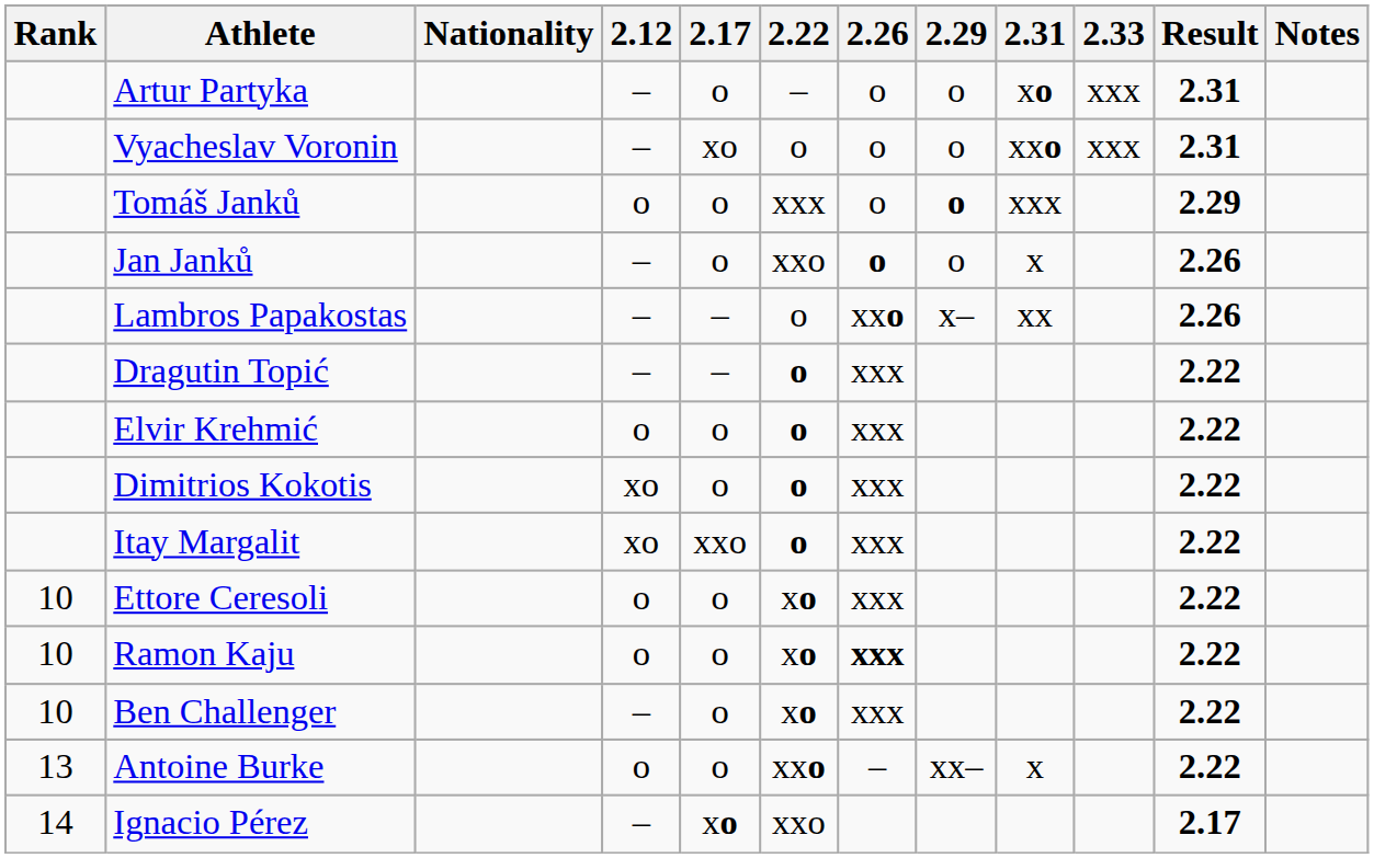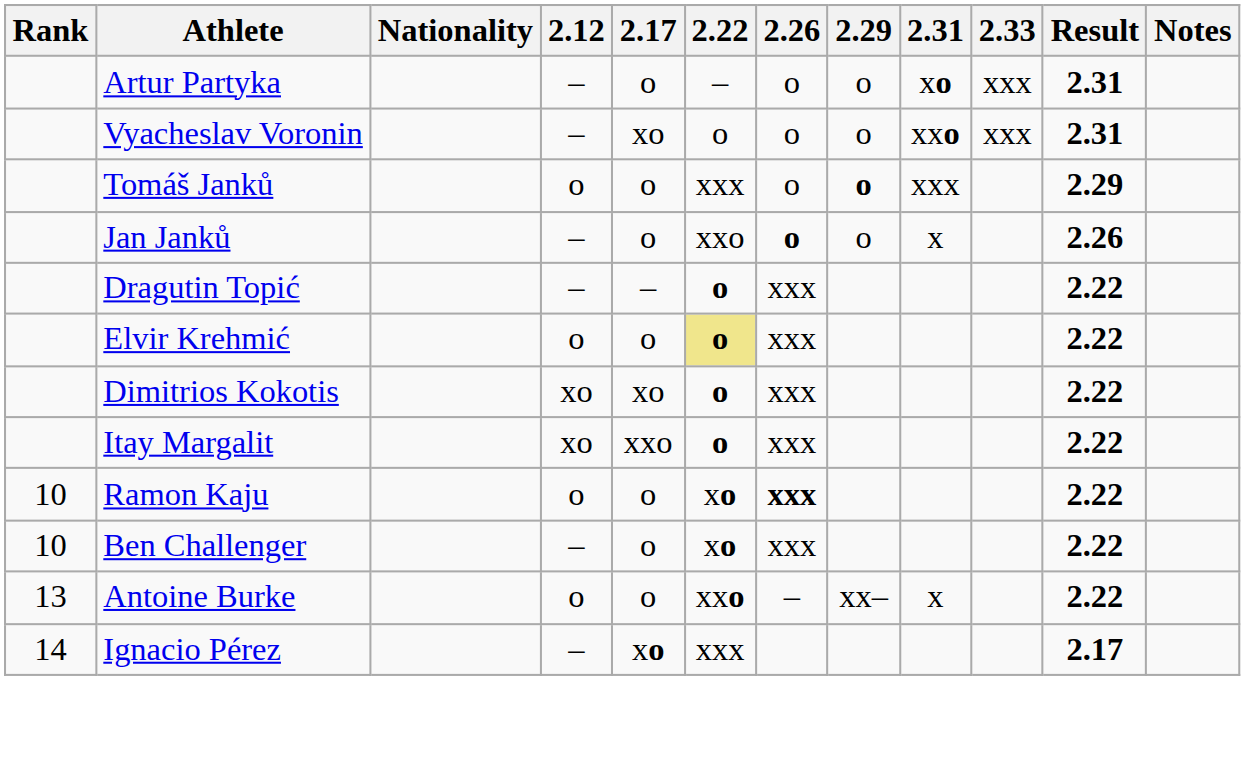 <table class="wikitable sortable" style="text-align:center">
 <tr>
 <th>Rank</th>
 <th>Athlete</th>
 <th>Nationality</th>
 <th>2.12</th>
 <th>2.17</th>
 <th>2.22</th>
 <th>2.26</th>
 <th>2.29</th>
 <th>2.31</th>
 <th>2.33</th>
 <th>Result</th>
 <th>Notes</th>
 </tr>
 <tr>
 <td></td>
 <td align="left"><a href='#'>Artur Partyka</a></td>
 <td align=left></td>
 <td>–</td>
 <td>o</td>
 <td>–</td>
 <td>o</td>
 <td>o</td>
 <td>x<strong>o</strong></td>
 <td>xxx</td>
 <td><strong>2.31</strong></td>
 <td></td>
 </tr>
 <tr>
 <td></td>
 <td align="left"><a href='#'>Vyacheslav Voronin</a></td>
 <td align=left></td>
 <td>–</td>
 <td>xo</td>
 <td>o</td>
 <td>o</td>
 <td>o</td>
 <td>xx<strong>o</strong></td>
 <td>xxx</td>
 <td><strong>2.31</strong></td>
 <td></td>
 </tr>
 <tr>
 <td></td>
 <td align="left"><a href='#'>Tomáš Janků</a></td>
 <td align=left></td>
 <td>o</td>
 <td>o</td>
 <td>xxx</td>
 <td>o</td>
 <td><strong>o</strong></td>
 <td>xxx</td>
 <td></td>
 <td><strong>2.29</strong></td>
 <td></td>
 </tr>
 <tr>
 <td></td>
 <td align="left"><a href='#'>Jan Janků</a></td>
 <td align=left></td>
 <td>–</td>
 <td>o</td>
 <td>xxo</td>
 <td><strong>o</strong></td>
 <td>o</td>
 <td>x</td>
 <td></td>
 <td><strong>2.26</strong></td>
 <td></td>
 </tr>
 <tr>
 <td></td>
-<td align="left"><a href='#'>Lambros Papakostas</a></td>
-<td align=left></td>
-<td>–</td>
-<td>–</td>
-<td>o</td>
-<td>xx<strong>o</strong></td>
-<td>x–</td>
-<td>xx</td>
-<td></td>
-<td><strong>2.26</strong></td>
-<td></td>
-</tr>
-<tr>
-<td></td>
 <td align="left"><a href='#'>Dragutin Topić</a></td>
 <td align=left></td>
 <td>–</td>
 <td>–</td>
 <td><strong>o</strong></td>
 <td>xxx</td>
 <td></td>
 <td></td>
 <td></td>
 <td><strong>2.22</strong></td>
 <td></td>
 </tr>
 <tr>
 <td></td>
 <td align="left"><a href='#'>Elvir Krehmić</a></td>
 <td align=left></td>
 <td>o</td>
 <td>o</td>
-<td><strong>o</strong></td>
+<td style="background: khaki;"><strong>o</strong></td>
 <td>xxx</td>
 <td></td>
 <td></td>
 <td></td>
 <td><strong>2.22</strong></td>
 <td></td>
 </tr>
 <tr>
 <td></td>
 <td align="left"><a href='#'>Dimitrios Kokotis</a></td>
 <td align=left></td>
 <td>xo</td>
-<td>o</td>
+<td>xo</td>
 <td><strong>o</strong></td>
 <td>xxx</td>
 <td></td>
 <td></td>
 <td></td>
 <td><strong>2.22</strong></td>
 <td></td>
 </tr>
 <tr>
 <td></td>
 <td align="left"><a href='#'>Itay Margalit</a></td>
 <td align=left></td>
 <td>xo</td>
 <td>xxo</td>
 <td><strong>o</strong></td>
-<td>xxx</td>
-<td></td>
-<td></td>
-<td></td>
-<td><strong>2.22</strong></td>
-<td></td>
-</tr>
-<tr>
-<td>10</td>
-<td align="left"><a href='#'>Ettore Ceresoli</a></td>
-<td align=left></td>
-<td>o</td>
-<td>o</td>
-<td>x<strong>o</strong></td>
 <td>xxx</td>
 <td></td>
 <td></td>
 <td></td>
 <td><strong>2.22</strong></td>
 <td></td>
 </tr>
 <tr>
 <td>10</td>
 <td align="left"><a href='#'>Ramon Kaju</a></td>
 <td align=left></td>
 <td>o</td>
 <td>o</td>
 <td>x<strong>o</strong></td>
 <td><strong>xxx</strong></td>
 <td></td>
 <td></td>
 <td></td>
 <td><strong>2.22</strong></td>
 <td></td>
 </tr>
 <tr>
 <td>10</td>
 <td align="left"><a href='#'>Ben Challenger</a></td>
 <td align=left></td>
 <td>–</td>
 <td>o</td>
 <td>x<strong>o</strong></td>
 <td>xxx</td>
 <td></td>
 <td></td>
 <td></td>
 <td><strong>2.22</strong></td>
 <td></td>
 </tr>
 <tr>
 <td>13</td>
 <td align="left"><a href='#'>Antoine Burke</a></td>
 <td align=left></td>
 <td>o</td>
 <td>o</td>
 <td>xx<strong>o</strong></td>
 <td>–</td>
 <td>xx–</td>
 <td>x</td>
 <td></td>
 <td><strong>2.22</strong></td>
 <td></td>
 </tr>
 <tr>
 <td>14</td>
 <td align="left"><a href='#'>Ignacio Pérez</a></td>
 <td align=left></td>
 <td>–</td>
 <td>x<strong>o</strong></td>
-<td>xxo</td>
+<td>xxx</td>
 <td></td>
 <td></td>
 <td></td>
 <td></td>
 <td><strong>2.17</strong></td>
 <td></td>
 </tr>
 </table>
